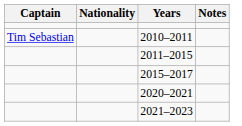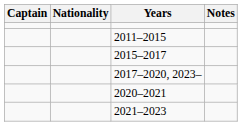 <table class="wikitable" style="text-align: center;">
 <tr>
 <th>Captain</th>
 <th>Nationality</th>
 <th>Years</th>
 <th>Notes</th>
 </tr>
 <tr>
 <td align=left></td>
 <td align=left></td>
 <td align=left></td>
-<td></td>
-</tr>
-<tr>
-<td align=left><a href='#'>Tim Sebastian</a></td>
-<td align=left></td>
-<td align=left>2010–2011</td>
 <td></td>
 </tr>
 <tr>
 <td align=left></td>
 <td align=left></td>
 <td align=left>2011–2015</td>
 <td></td>
 </tr>
 <tr>
 <td align=left></td>
 <td align=left></td>
 <td align=left>2015–2017</td>
 <td></td>
 </tr>
 <tr>
+<td align=left><strong></strong></td>
+<td align=left></td>
+<td align=left>2017–2020, 2023–</td>
+<td></td>
+</tr>
+<tr>
 <td align=left></td>
 <td align=left></td>
 <td align=left>2020–2021</td>
 <td></td>
 </tr>
 <tr>
 <td align=left><strong></strong></td>
 <td align=left></td>
 <td align=left>2021–2023</td>
 <td></td>
 </tr>
 </table>
